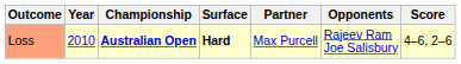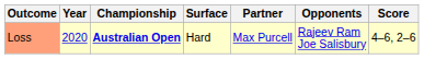 <table class="sortable wikitable">
 <tr>
 <th>Outcome</th>
 <th>Year</th>
 <th>Championship</th>
 <th>Surface</th>
 <th>Partner</th>
 <th>Opponents</th>
 <th class="unsortable">Score</th>
 </tr>
 <tr bgcolor=FFFFCC>
 <td bgcolor=FFA07A>Loss</td>
-<td><a href='#'>2010</a></td>
+<td><a href='#'>2020</a></td>
 <td><strong><a href='#'>Australian Open</a></strong></td>
-<td><strong>Hard</strong></td>
+<td>Hard</td>
 <td> <a href='#'>Max Purcell</a></td>
 <td> <a href='#'>Rajeev Ram</a><br> <a href='#'>Joe Salisbury</a></td>
 <td>4–6, 2–6</td>
 </tr>
 </table>
